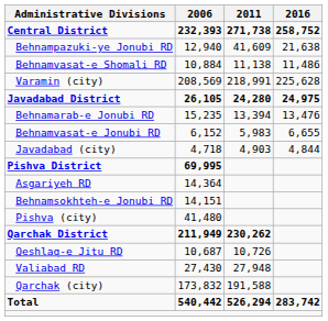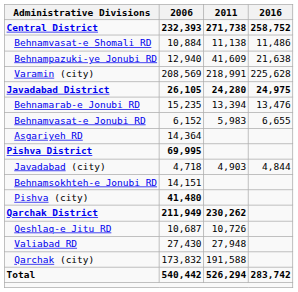 <table class="wikitable">
 <tr>
 <th>Administrative Divisions</th>
 <th>2006</th>
 <th>2011</th>
 <th>2016</th>
 </tr>
 <tr>
 <td><strong><a href='#'>Central District</a></strong></td>
 <td style="text-align: right;"><strong>232,393</strong></td>
 <td style="text-align: right;"><strong>271,738</strong></td>
 <td style="text-align: right;"><strong>258,752</strong></td>
 </tr>
 <tr>
+<td style="padding-left: 1em;"><a href='#'>Behnamvasat-e Shomali RD</a></td>
+<td style="text-align: right;">10,884</td>
+<td style="text-align: right;">11,138</td>
+<td style="text-align: right;">11,486</td>
+</tr>
+<tr>
 <td style="padding-left: 1em;"><a href='#'>Behnampazuki-ye Jonubi RD</a></td>
 <td style="text-align: right;">12,940</td>
 <td style="text-align: right;">41,609</td>
 <td style="text-align: right;">21,638</td>
-</tr>
-<tr>
-<td style="padding-left: 1em;"><a href='#'>Behnamvasat-e Shomali RD</a></td>
-<td style="text-align: right;">10,884</td>
-<td style="text-align: right;">11,138</td>
-<td style="text-align: right;">11,486</td>
 </tr>
 <tr>
 <td style="padding-left: 1em;"><a href='#'>Varamin</a> (city)</td>
 <td style="text-align: right;">208,569</td>
 <td style="text-align: right;">218,991</td>
 <td style="text-align: right;">225,628</td>
 </tr>
 <tr>
 <td><strong><a href='#'>Javadabad District</a></strong></td>
 <td style="text-align: right;"><strong>26,105</strong></td>
 <td style="text-align: right;"><strong>24,280</strong></td>
 <td style="text-align: right;"><strong>24,975</strong></td>
 </tr>
 <tr>
 <td style="padding-left: 1em;"><a href='#'>Behnamarab-e Jonubi RD</a></td>
 <td style="text-align: right;">15,235</td>
 <td style="text-align: right;">13,394</td>
 <td style="text-align: right;">13,476</td>
 </tr>
 <tr>
 <td style="padding-left: 1em;"><a href='#'>Behnamvasat-e Jonubi RD</a></td>
 <td style="text-align: right;">6,152</td>
 <td style="text-align: right;">5,983</td>
 <td style="text-align: right;">6,655</td>
 </tr>
 <tr>
-<td style="padding-left: 1em;"><a href='#'>Javadabad</a> (city)</td>
-<td style="text-align: right;">4,718</td>
-<td style="text-align: right;">4,903</td>
-<td style="text-align: right;">4,844</td>
+<td style="padding-left: 1em;"><a href='#'>Asgariyeh RD</a></td>
+<td style="text-align: right;">14,364</td>
+<td style="text-align: right;"></td>
+<td style="text-align: right;"></td>
 </tr>
 <tr>
 <td><strong><a href='#'>Pishva District</a></strong></td>
 <td style="text-align: right;"><strong>69,995</strong></td>
 <td style="text-align: right;"></td>
 <td style="text-align: right;"></td>
 </tr>
 <tr>
-<td style="padding-left: 1em;"><a href='#'>Asgariyeh RD</a></td>
-<td style="text-align: right;">14,364</td>
-<td style="text-align: right;"></td>
-<td style="text-align: right;"></td>
+<td style="padding-left: 1em;"><a href='#'>Javadabad</a> (city)</td>
+<td style="text-align: right;">4,718</td>
+<td style="text-align: right;">4,903</td>
+<td style="text-align: right;">4,844</td>
 </tr>
 <tr>
 <td style="padding-left: 1em;"><a href='#'>Behnamsokhteh-e Jonubi RD</a></td>
 <td style="text-align: right;">14,151</td>
 <td style="text-align: right;"></td>
 <td style="text-align: right;"></td>
 </tr>
 <tr>
 <td style="padding-left: 1em;"><a href='#'>Pishva</a> (city)</td>
-<td style="text-align: right;">41,480</td>
+<td style="text-align: right;"><strong>41,480</strong></td>
 <td style="text-align: right;"></td>
 <td style="text-align: right;"></td>
 </tr>
 <tr>
 <td><strong><a href='#'>Qarchak District</a></strong></td>
 <td style="text-align: right;"><strong>211,949</strong></td>
 <td style="text-align: right;"><strong>230,262</strong></td>
 <td style="text-align: right;"></td>
 </tr>
 <tr>
 <td style="padding-left: 1em;"><a href='#'>Qeshlaq-e Jitu RD</a></td>
 <td style="text-align: right;">10,687</td>
 <td style="text-align: right;">10,726</td>
 <td style="text-align: right;"></td>
 </tr>
 <tr>
 <td style="padding-left: 1em;"><a href='#'>Valiabad RD</a></td>
 <td style="text-align: right;">27,430</td>
 <td style="text-align: right;">27,948</td>
 <td style="text-align: right;"></td>
 </tr>
 <tr>
 <td style="padding-left: 1em;"><a href='#'>Qarchak</a> (city)</td>
 <td style="text-align: right;">173,832</td>
 <td style="text-align: right;">191,588</td>
 <td style="text-align: right;"></td>
 </tr>
 <tr>
 <td><strong>Total</strong></td>
 <td style="text-align: right;"><strong>540,442</strong></td>
 <td style="text-align: right;"><strong>526,294</strong></td>
 <td style="text-align: right;"><strong>283,742</strong></td>
 </tr>
 <tr>
 <td colspan=4></td>
 </tr>
 </table>
